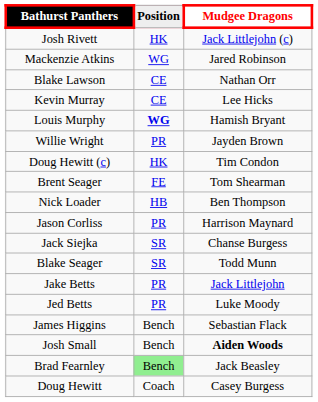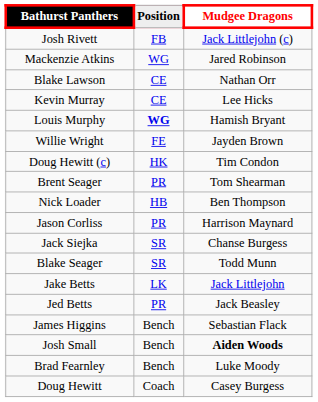 <table class="wikitable" style="float:right; font-size:90%; margin-left:1em;">
 <tr style="background:#f03;">
 <th align="centre" style="width:140px; border:3px solid red; background: black; color: white">Bathurst Panthers</th>
 <th style="width:40px; text-align:center; background:#eee; color:black;">Position</th>
 <th align="centre" style="width:140px; border:3px solid red; background: white; color: red">Mudgee Dragons</th>
 </tr>
 <tr align=center>
 <td>Josh Rivett</td>
-<td><a href='#'>HK</a></td>
+<td><a href='#'>FB</a></td>
 <td><a href='#'>Jack Littlejohn</a> (<a href='#'>c</a>)</td>
 </tr>
 <tr align=center>
 <td>Mackenzie Atkins</td>
 <td><a href='#'>WG</a></td>
 <td>Jared Robinson</td>
 </tr>
 <tr align=center>
 <td>Blake Lawson</td>
 <td><a href='#'>CE</a></td>
 <td>Nathan Orr</td>
 </tr>
 <tr align=center>
 <td>Kevin Murray</td>
 <td><a href='#'>CE</a></td>
 <td>Lee Hicks</td>
 </tr>
 <tr align=center>
 <td>Louis Murphy</td>
 <td><strong><a href='#'>WG</a></strong></td>
 <td>Hamish Bryant</td>
 </tr>
 <tr align=center>
 <td>Willie Wright</td>
-<td><a href='#'>PR</a></td>
+<td><a href='#'>FE</a></td>
 <td>Jayden Brown</td>
 </tr>
 <tr align=center>
 <td>Doug Hewitt (<a href='#'>c</a>)</td>
 <td><a href='#'>HK</a></td>
 <td>Tim Condon</td>
 </tr>
 <tr align=center>
 <td>Brent Seager</td>
-<td><a href='#'>FE</a></td>
+<td><a href='#'>PR</a></td>
 <td>Tom Shearman</td>
 </tr>
 <tr align=center>
 <td>Nick Loader</td>
 <td><a href='#'>HB</a></td>
 <td>Ben Thompson</td>
 </tr>
 <tr align=center>
 <td>Jason Corliss</td>
 <td><a href='#'>PR</a></td>
 <td>Harrison Maynard</td>
 </tr>
 <tr align=center>
 <td>Jack Siejka</td>
 <td><a href='#'>SR</a></td>
 <td>Chanse Burgess</td>
 </tr>
 <tr align=center>
 <td>Blake Seager</td>
 <td><a href='#'>SR</a></td>
 <td>Todd Munn</td>
 </tr>
 <tr align=center>
 <td>Jake Betts</td>
-<td><a href='#'>PR</a></td>
+<td><a href='#'>LK</a></td>
 <td><a href='#'>Jack Littlejohn</a></td>
 </tr>
 <tr align=center>
 <td>Jed Betts</td>
 <td><a href='#'>PR</a></td>
-<td>Luke Moody</td>
+<td>Jack Beasley</td>
 </tr>
 <tr align=center>
 <td>James Higgins</td>
 <td>Bench</td>
 <td>Sebastian Flack</td>
 </tr>
 <tr align=center>
 <td>Josh Small</td>
 <td>Bench</td>
 <td><strong>Aiden Woods</strong></td>
 </tr>
 <tr align=center>
 <td>Brad Fearnley</td>
-<td style="background: lightgreen;">Bench</td>
-<td>Jack Beasley</td>
+<td>Bench</td>
+<td>Luke Moody</td>
 </tr>
 <tr align=center>
 <td>Doug Hewitt</td>
 <td>Coach</td>
 <td>Casey Burgess</td>
 </tr>
 </table>
